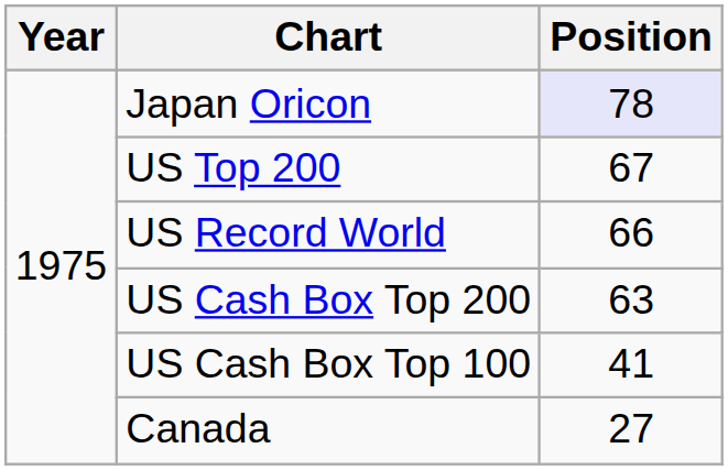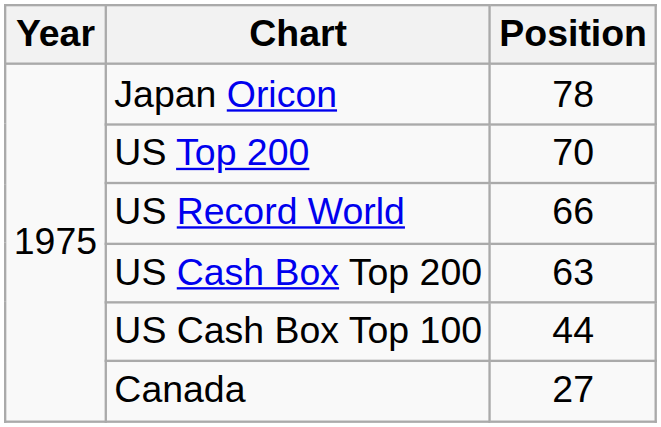 <table class="wikitable">
 <tr>
 <th>Year</th>
 <th>Chart</th>
 <th>Position</th>
 </tr>
 <tr>
 <td rowspan="6">1975</td>
 <td rowspan="1">Japan <a href='#'>Oricon</a></td>
-<td align="center" style="background: lavender;">78</td>
+<td align="center">78</td>
 </tr>
 <tr>
 <td rowspan="1">US <a href='#'>Top 200</a></td>
-<td align="center">67</td>
+<td align="center">70</td>
 </tr>
 <tr>
 <td rowspan="1">US <a href='#'>Record World</a></td>
 <td align="center">66</td>
 </tr>
 <tr>
 <td rowspan="1">US <a href='#'>Cash Box</a> Top 200</td>
 <td align="center">63</td>
 </tr>
 <tr>
 <td rowspan="1">US Cash Box Top 100</td>
-<td align="center">41</td>
+<td align="center">44</td>
 </tr>
 <tr>
 <td rowspan="1">Canada</td>
 <td align="center">27</td>
 </tr>
 </table>
